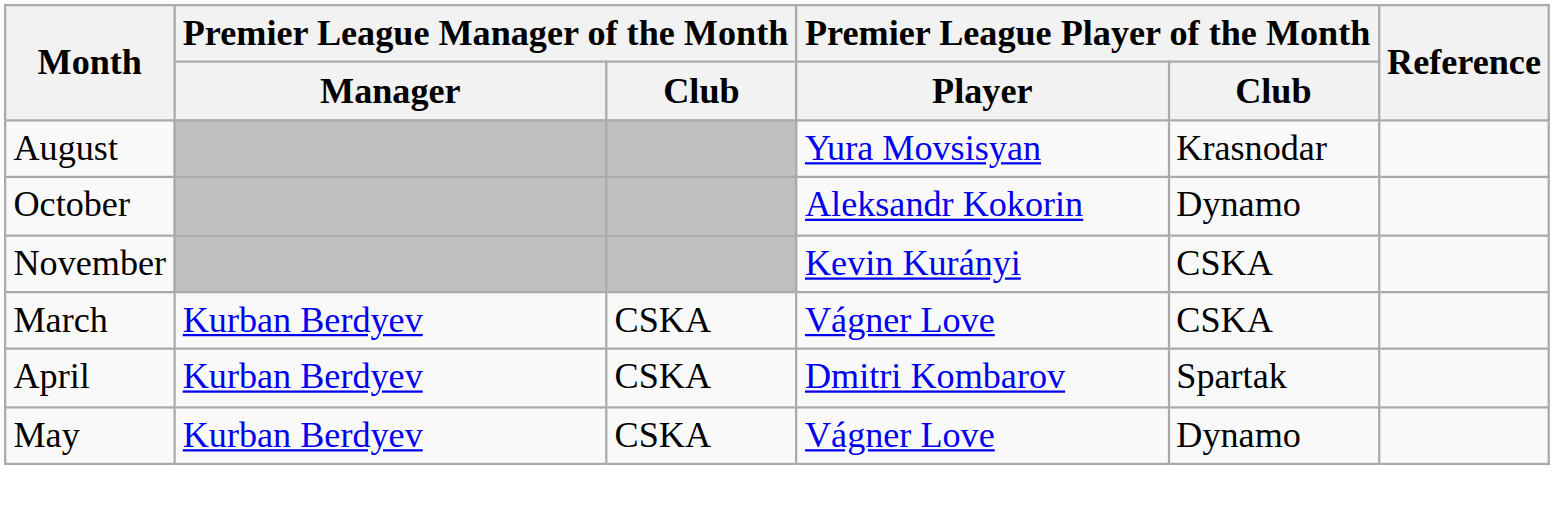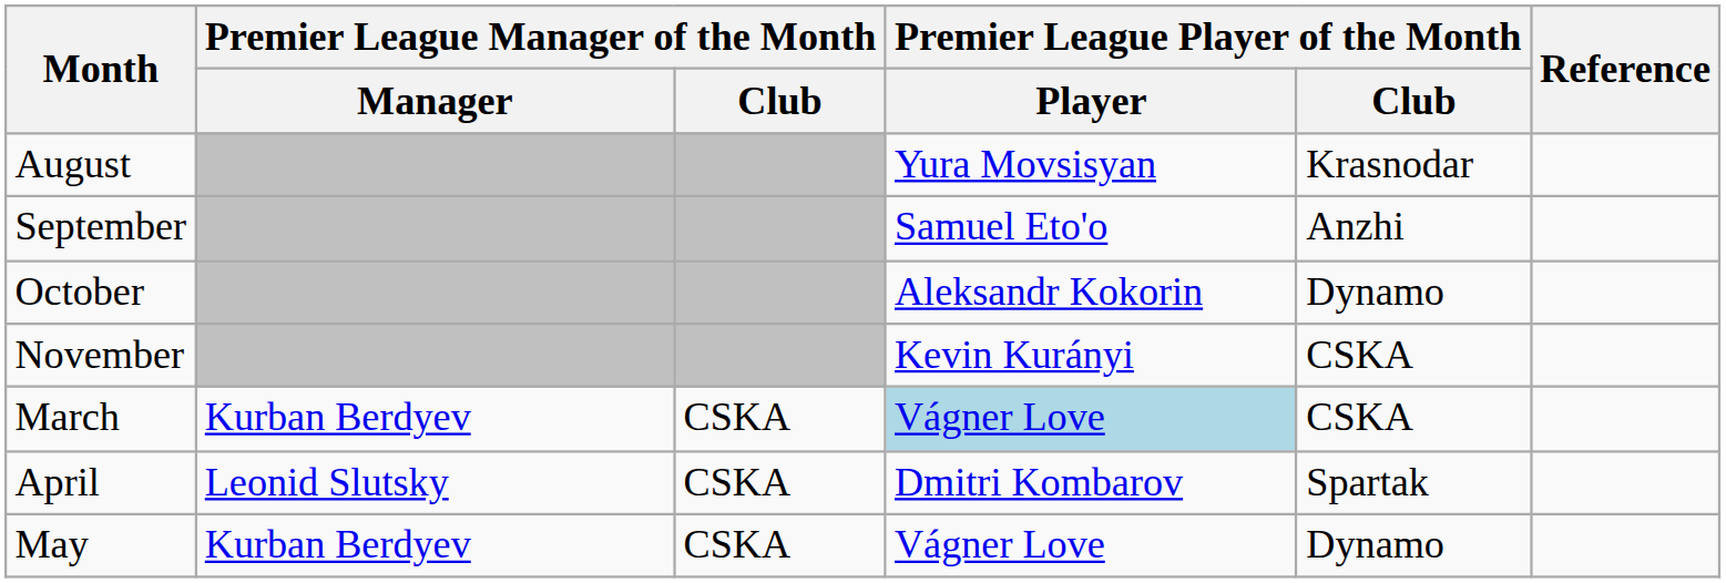 <table class="wikitable">
 <tr>
 <th rowspan="2">Month</th>
 <th colspan="2">Premier League Manager of the Month</th>
 <th colspan="2">Premier League Player of the Month</th>
 <th rowspan="2">Reference</th>
 </tr>
 <tr>
 <th>Manager</th>
 <th>Club</th>
 <th>Player</th>
 <th>Club</th>
 </tr>
 <tr>
 <td>August</td>
 <td bgcolor=#C0C0C0></td>
 <td bgcolor=#C0C0C0></td>
 <td> <a href='#'>Yura Movsisyan</a></td>
 <td>Krasnodar</td>
 <td align=center></td>
 </tr>
 <tr>
+<td>September</td>
+<td bgcolor=#C0C0C0></td>
+<td bgcolor=#C0C0C0></td>
+<td> <a href='#'>Samuel Eto'o</a></td>
+<td>Anzhi</td>
+<td align=center></td>
+</tr>
+<tr>
 <td>October</td>
 <td bgcolor=#C0C0C0></td>
 <td bgcolor=#C0C0C0></td>
 <td> <a href='#'>Aleksandr Kokorin</a></td>
 <td>Dynamo</td>
 <td align=center></td>
 </tr>
 <tr>
 <td>November</td>
 <td bgcolor=#C0C0C0></td>
 <td bgcolor=#C0C0C0></td>
 <td> <a href='#'>Kevin Kurányi</a></td>
 <td>CSKA</td>
 <td align=center></td>
 </tr>
 <tr>
 <td>March</td>
 <td> <a href='#'>Kurban Berdyev</a></td>
 <td>CSKA</td>
-<td> <a href='#'>Vágner Love</a></td>
+<td style="background: lightblue;"> <a href='#'>Vágner Love</a></td>
 <td>CSKA</td>
 <td align=center></td>
 </tr>
 <tr>
 <td>April</td>
-<td> <a href='#'>Kurban Berdyev</a></td>
+<td> <a href='#'>Leonid Slutsky</a></td>
 <td>CSKA</td>
 <td> <a href='#'>Dmitri Kombarov</a></td>
 <td>Spartak</td>
 <td align=center></td>
 </tr>
 <tr>
 <td>May</td>
 <td> <a href='#'>Kurban Berdyev</a></td>
 <td>CSKA</td>
 <td> <a href='#'>Vágner Love</a></td>
 <td>Dynamo</td>
 <td align=center></td>
 </tr>
 </table>
